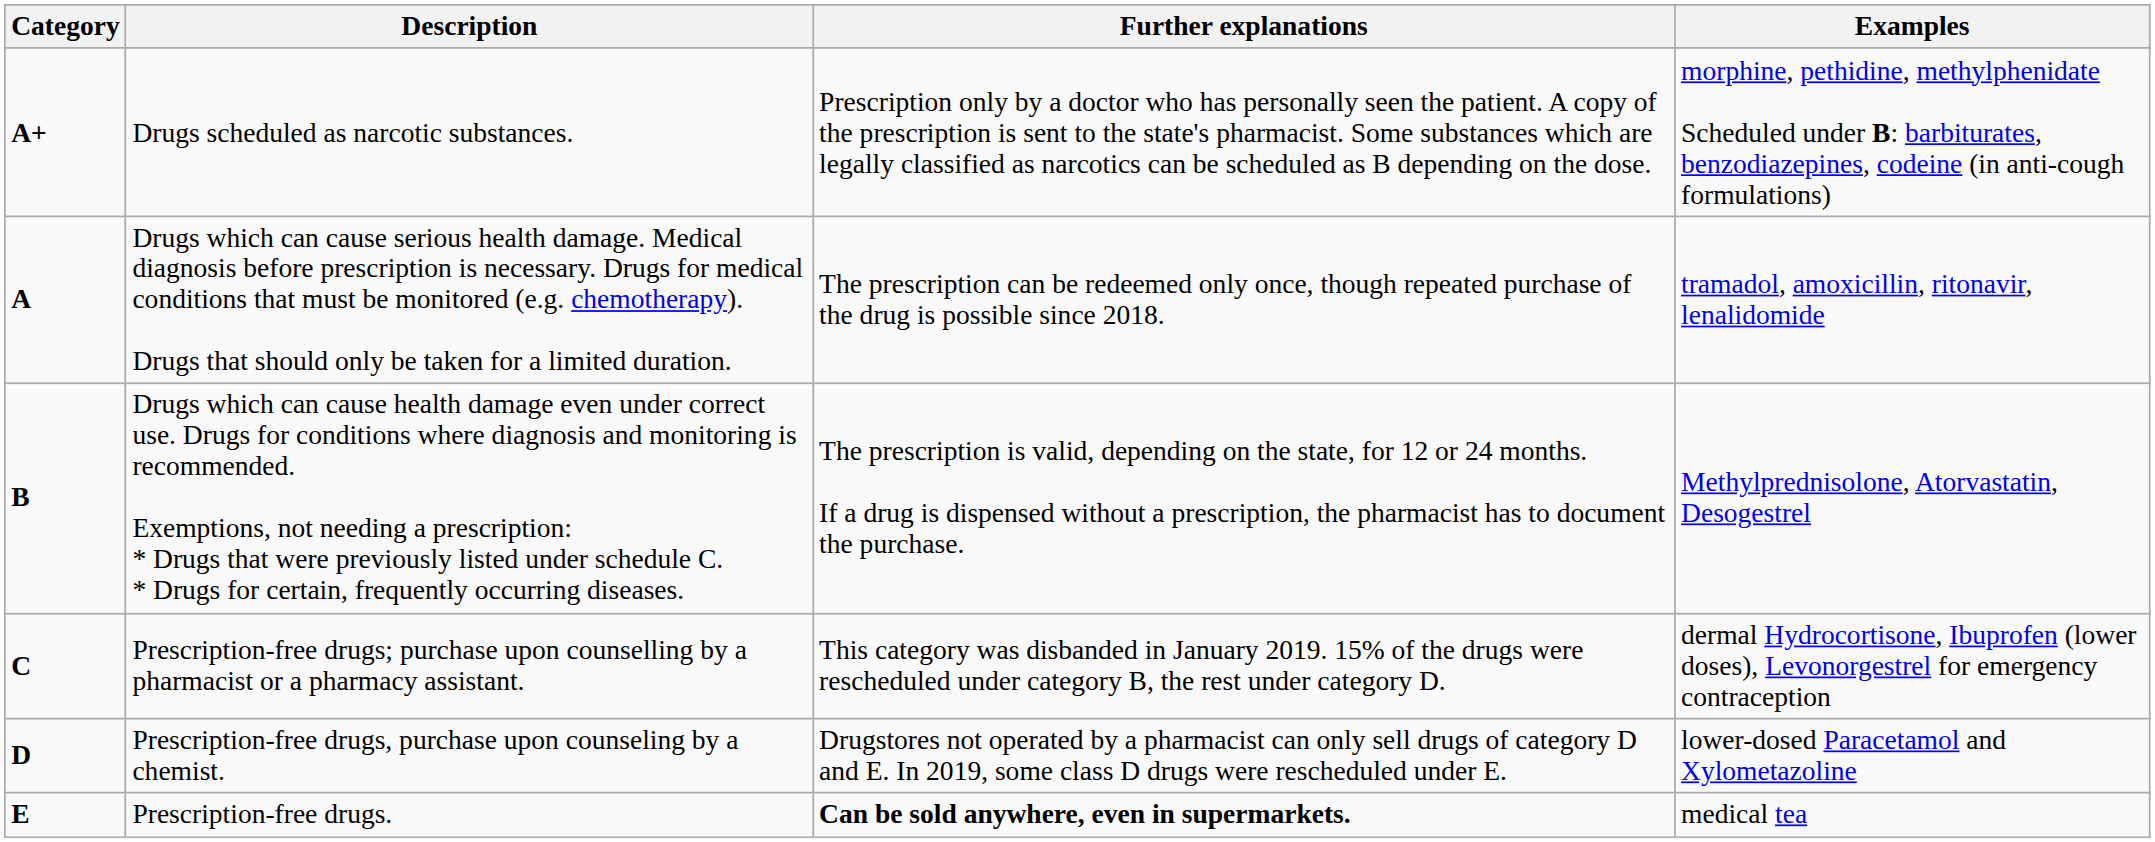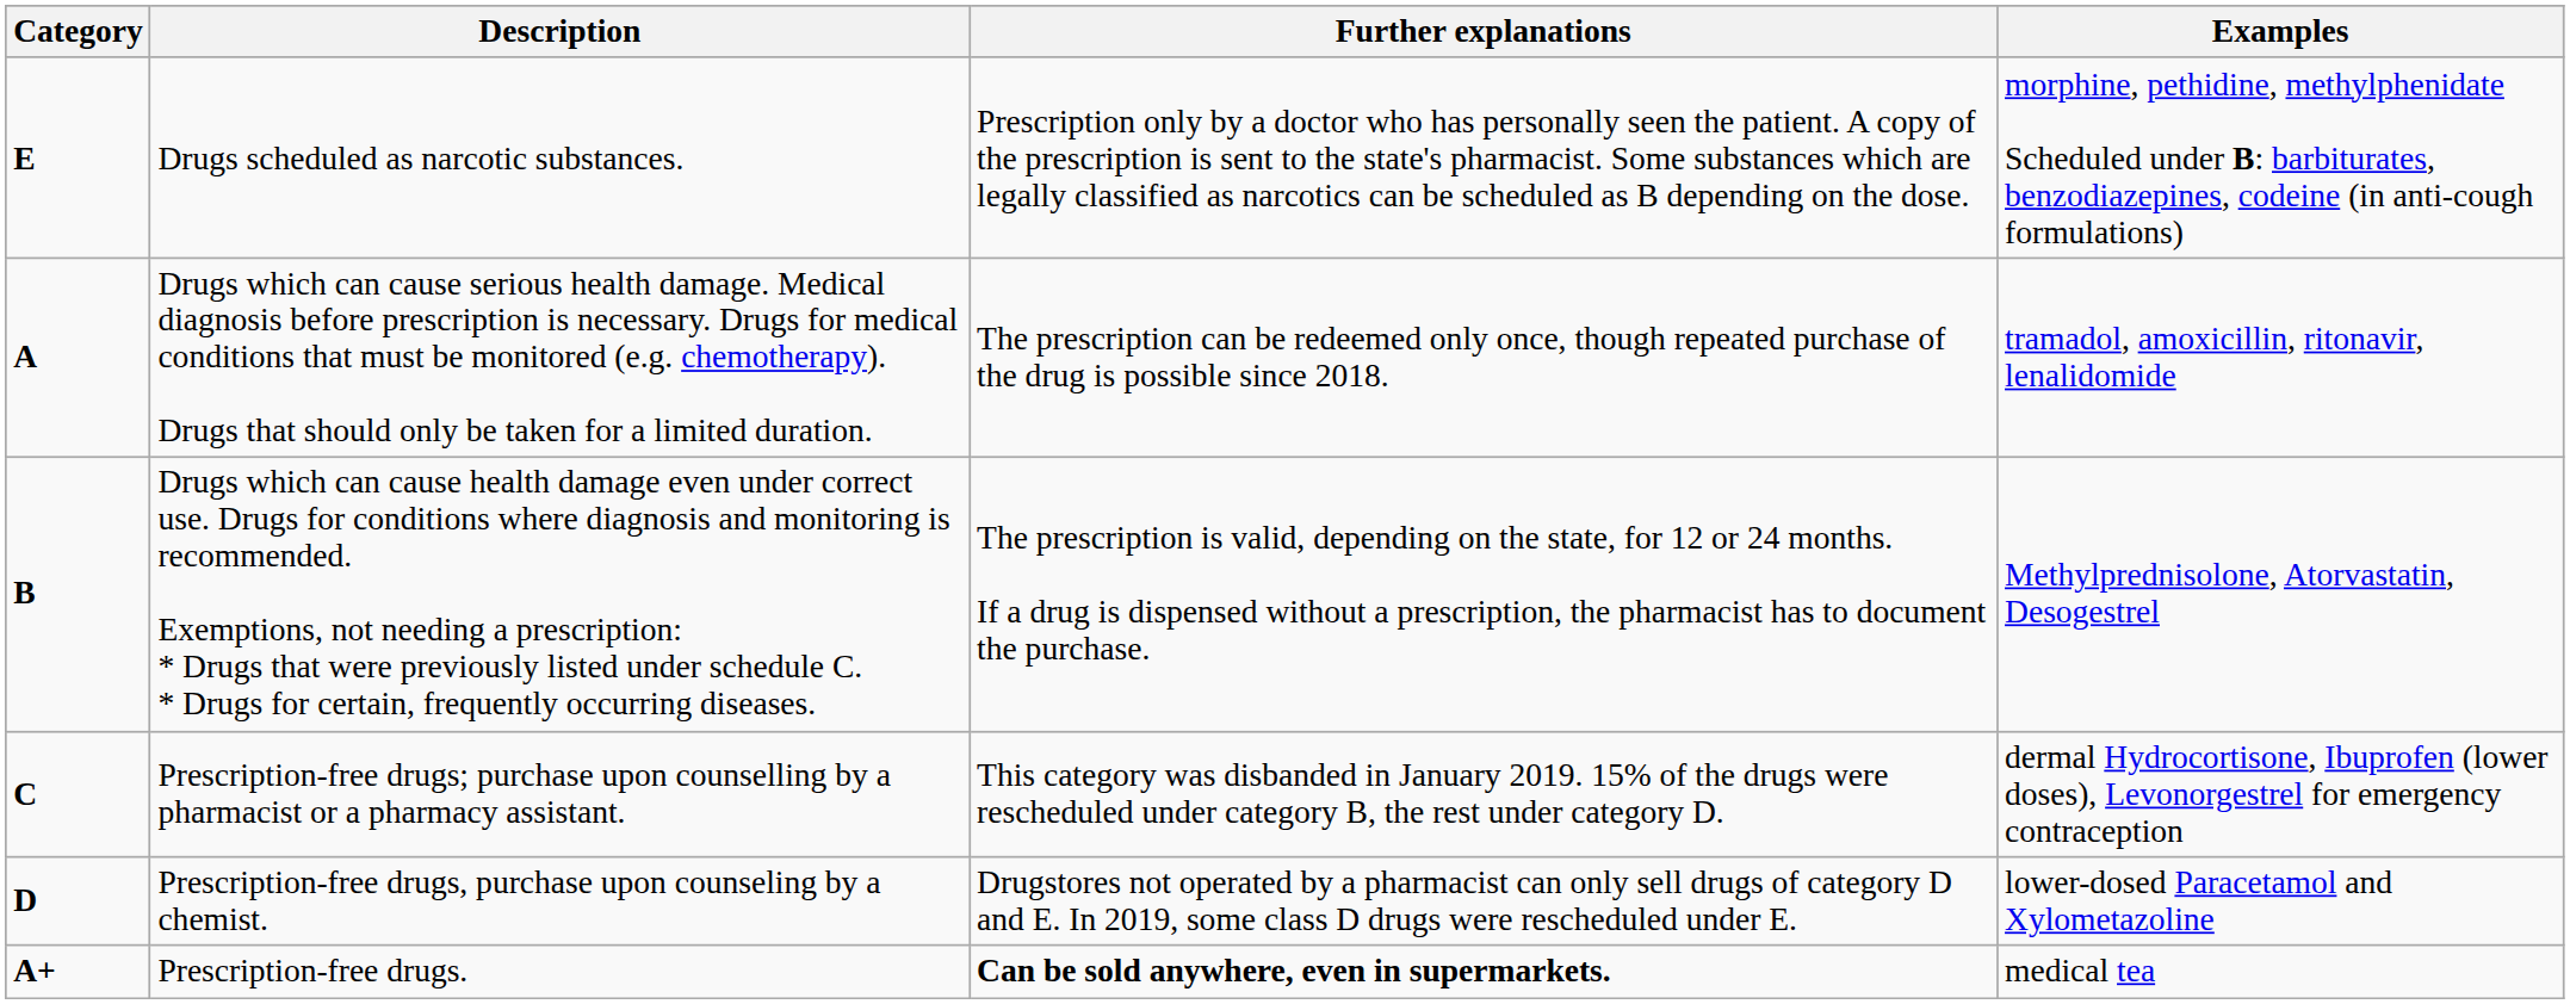 <table class="wikitable">
 <tr>
 <th>Category</th>
 <th>Description</th>
 <th>Further explanations</th>
 <th>Examples</th>
 </tr>
 <tr>
-<td><strong>A+</strong></td>
+<td><strong>E</strong></td>
 <td>Drugs scheduled as narcotic substances.</td>
 <td>Prescription only by a doctor who has personally seen the patient. A copy of the prescription is sent to the state's pharmacist. Some substances which are legally classified as narcotics can be scheduled as B depending on the dose.</td>
 <td><a href='#'>morphine</a>, <a href='#'>pethidine</a>, <a href='#'>methylphenidate</a><br><br>Scheduled under <strong>B</strong>: <a href='#'>barbiturates</a>, <a href='#'>benzodiazepines</a>, <a href='#'>codeine</a> (in anti-cough formulations)</td>
 </tr>
 <tr>
 <td><strong>A</strong></td>
 <td>Drugs which can cause serious health damage. Medical diagnosis before prescription is necessary. Drugs for medical conditions that must be monitored (e.g. <a href='#'>chemotherapy</a>).<br><br>Drugs that should only be taken for a limited duration.</td>
 <td>The prescription can be redeemed only once, though repeated purchase of the drug is possible since 2018.</td>
 <td><a href='#'>tramadol</a>, <a href='#'>amoxicillin</a>, <a href='#'>ritonavir</a>, <a href='#'>lenalidomide</a></td>
 </tr>
 <tr>
 <td><strong>B</strong></td>
 <td>Drugs which can cause health damage even under correct use. Drugs for conditions where diagnosis and monitoring is recommended.<br><br>Exemptions, not needing a prescription:<br> * Drugs that were previously listed under schedule C.<br> * Drugs for certain, frequently occurring diseases.</td>
 <td>The prescription is valid, depending on the state, for 12 or 24 months.<br><br>If a drug is dispensed without a prescription, the pharmacist has to document the purchase.</td>
 <td><a href='#'>Methylprednisolone</a>, <a href='#'>Atorvastatin</a>, <a href='#'>Desogestrel</a></td>
 </tr>
 <tr>
 <td><strong>C</strong></td>
 <td>Prescription-free drugs; purchase upon counselling by a pharmacist or a pharmacy assistant.</td>
 <td>This category was disbanded in January 2019. 15% of the drugs were rescheduled under category B, the rest under category D.</td>
 <td>dermal <a href='#'>Hydrocortisone</a>, <a href='#'>Ibuprofen</a> (lower doses), <a href='#'>Levonorgestrel</a> for emergency contraception</td>
 </tr>
 <tr>
 <td><strong>D</strong></td>
 <td>Prescription-free drugs, purchase upon counseling by a chemist.</td>
 <td>Drugstores not operated by a pharmacist can only sell drugs of category D and E. In 2019, some class D drugs were rescheduled under E.</td>
 <td>lower-dosed <a href='#'>Paracetamol</a> and <a href='#'>Xylometazoline</a></td>
 </tr>
 <tr>
-<td><strong>E</strong></td>
+<td><strong>A+</strong></td>
 <td>Prescription-free drugs.</td>
 <td><strong>Can be sold anywhere, even in supermarkets.</strong></td>
 <td>medical <a href='#'>tea</a></td>
 </tr>
 </table>
